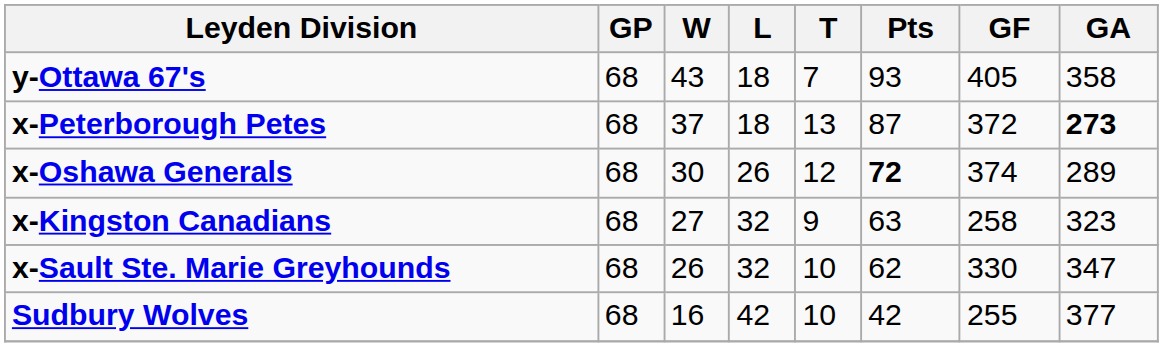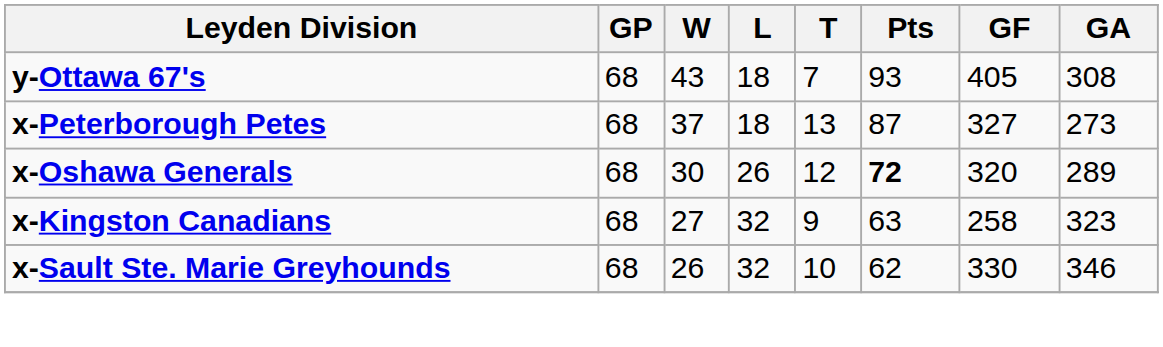 <table class="wikitable">
 <tr>
 <th bgcolor="#DDDDFF" width="45%">Leyden Division</th>
 <th bgcolor="#DDDDFF" width="5%">GP</th>
 <th bgcolor="#DDDDFF" width="5%">W</th>
 <th bgcolor="#DDDDFF" width="5%">L</th>
 <th bgcolor="#DDDDFF" width="5%">T</th>
 <th bgcolor="#DDDDFF" width="7.5%">Pts</th>
 <th bgcolor="#DDDDFF" width="7.5%">GF</th>
 <th bgcolor="#DDDDFF" width="7.5%">GA</th>
 </tr>
 <tr>
 <td><strong>y-<a href='#'>Ottawa 67's</a></strong></td>
 <td>68</td>
 <td>43</td>
 <td>18</td>
 <td>7</td>
 <td>93</td>
 <td>405</td>
-<td>358</td>
+<td>308</td>
 </tr>
 <tr>
 <td><strong>x-<a href='#'>Peterborough Petes</a></strong></td>
 <td>68</td>
 <td>37</td>
 <td>18</td>
 <td>13</td>
 <td>87</td>
-<td>372</td>
-<td><strong>273</strong></td>
+<td>327</td>
+<td>273</td>
 </tr>
 <tr>
 <td><strong>x-<a href='#'>Oshawa Generals</a></strong></td>
 <td>68</td>
 <td>30</td>
 <td>26</td>
 <td>12</td>
 <td><strong>72</strong></td>
-<td>374</td>
+<td>320</td>
 <td>289</td>
 </tr>
 <tr>
 <td><strong>x-<a href='#'>Kingston Canadians</a></strong></td>
 <td>68</td>
 <td>27</td>
 <td>32</td>
 <td>9</td>
 <td>63</td>
 <td>258</td>
 <td>323</td>
 </tr>
 <tr>
 <td><strong>x-<a href='#'>Sault Ste. Marie Greyhounds</a></strong></td>
 <td>68</td>
 <td>26</td>
 <td>32</td>
 <td>10</td>
 <td>62</td>
 <td>330</td>
-<td>347</td>
-</tr>
-<tr>
-<td><strong><a href='#'>Sudbury Wolves</a></strong></td>
-<td>68</td>
-<td>16</td>
-<td>42</td>
-<td>10</td>
-<td>42</td>
-<td>255</td>
-<td>377</td>
+<td>346</td>
 </tr>
 <tr>
 </tr>
 </table>
